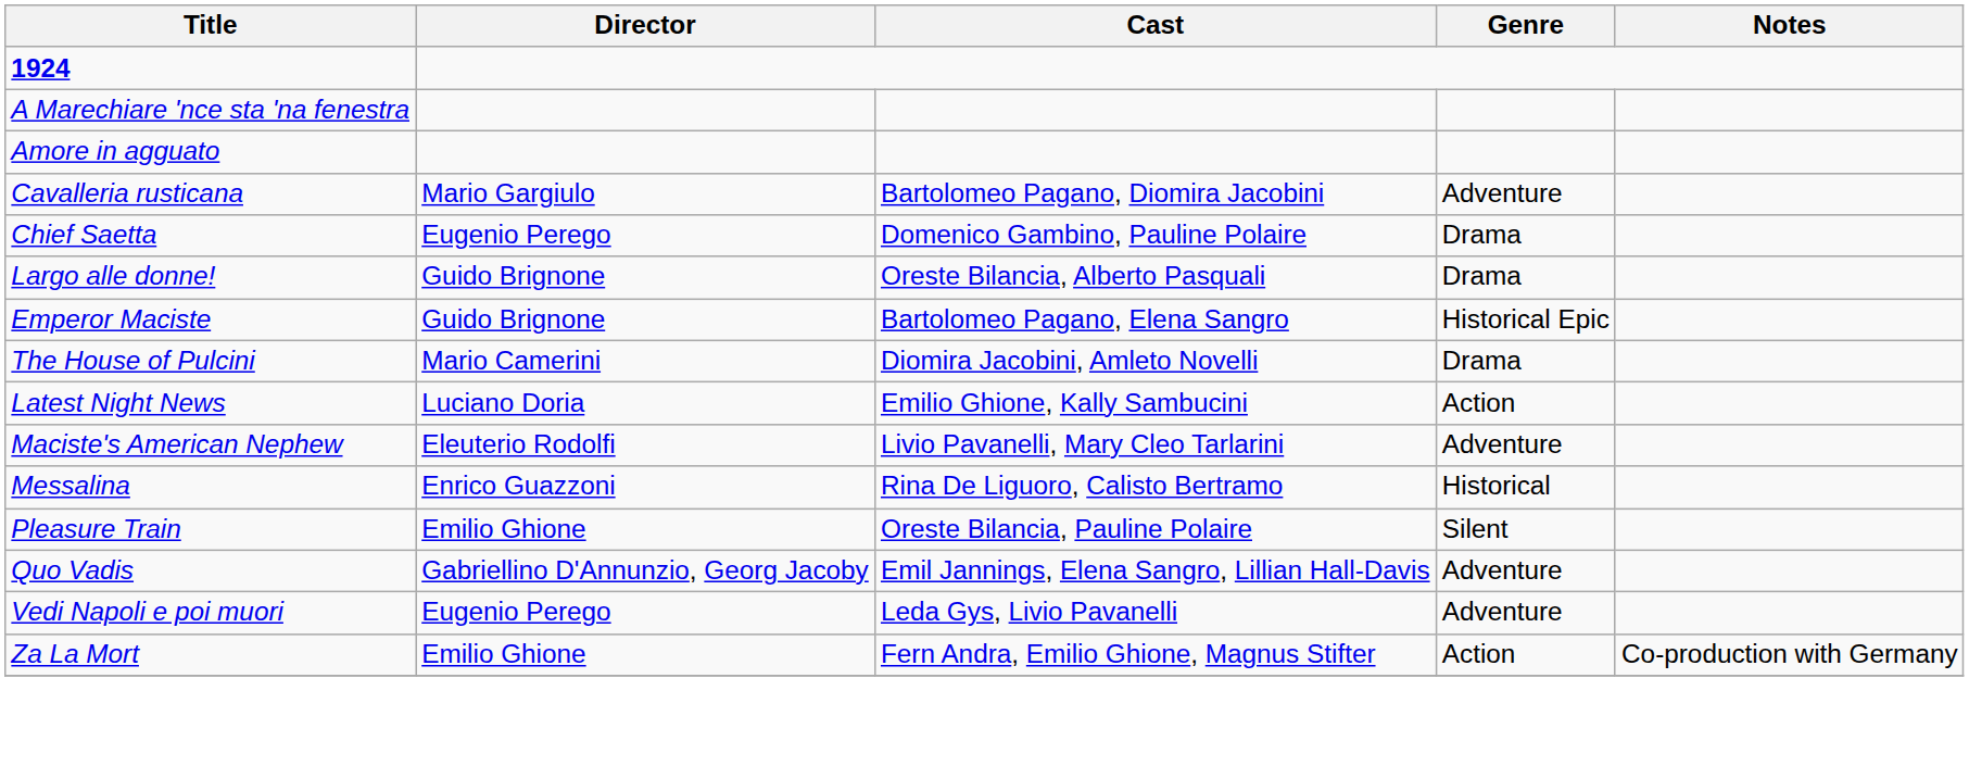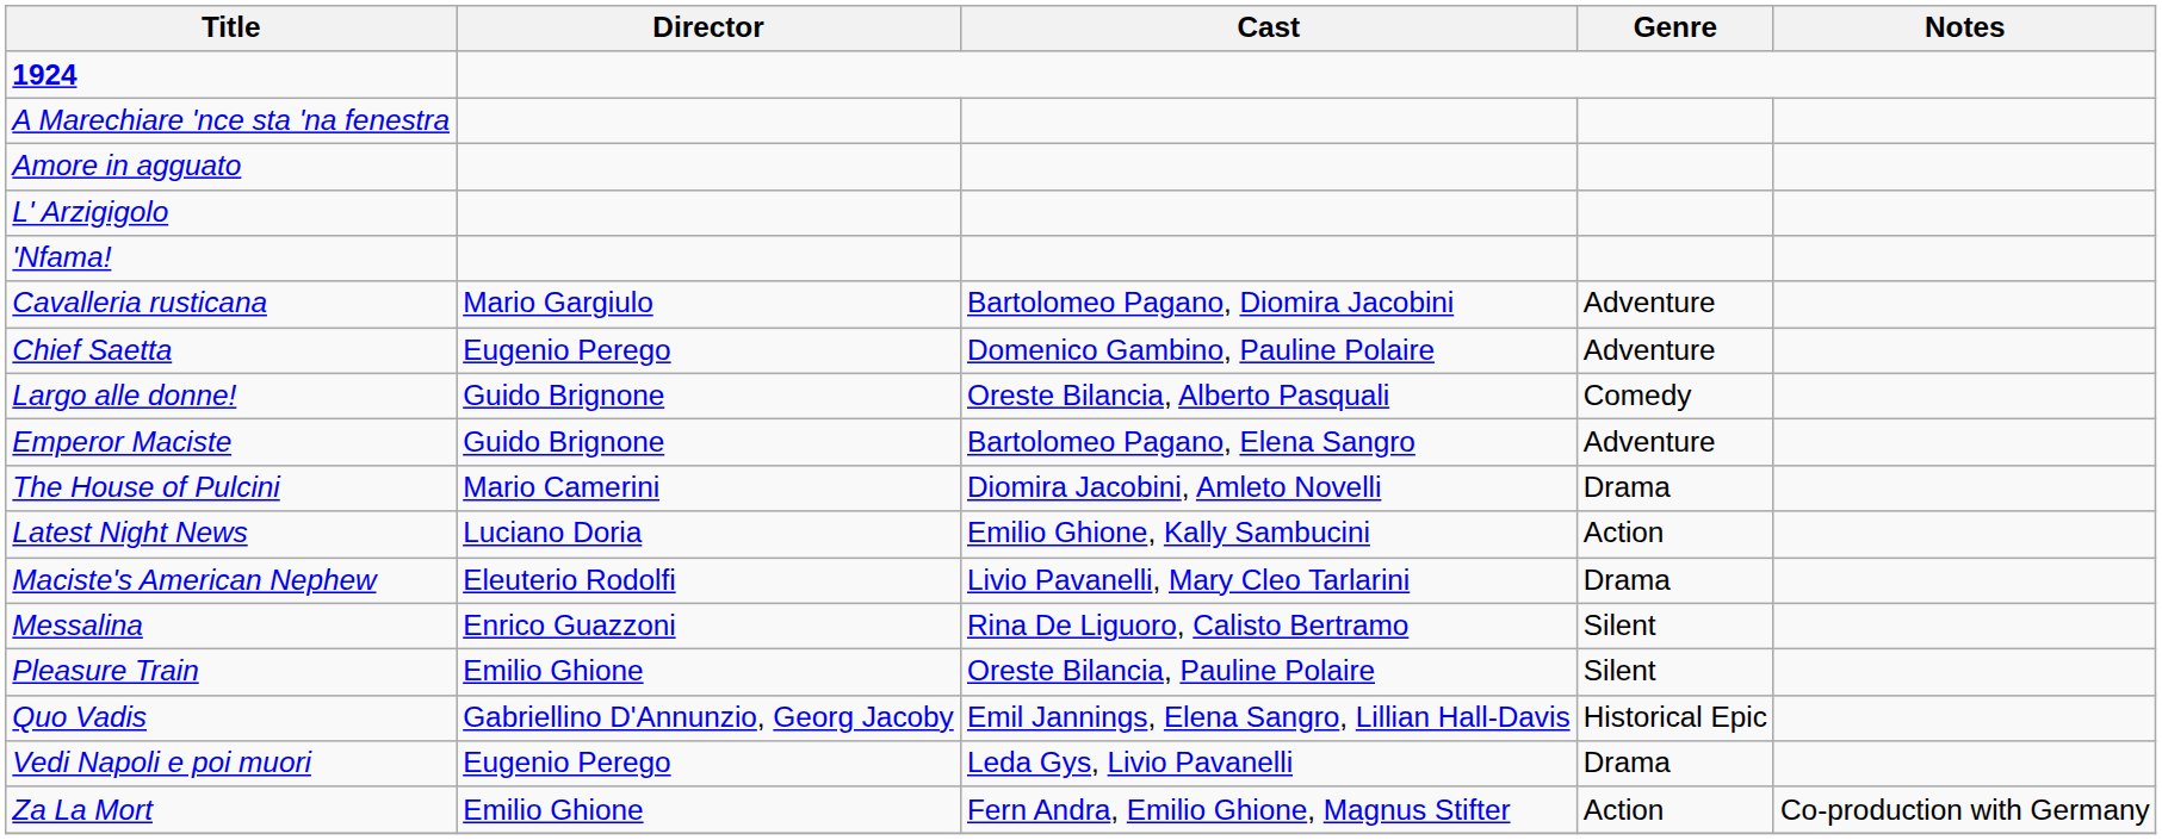 <table class="wikitable">
 <tr>
 <th>Title</th>
 <th>Director</th>
 <th>Cast</th>
 <th>Genre</th>
 <th>Notes</th>
 </tr>
 <tr>
 <td><strong><a href='#'>1924</a></strong></td>
 </tr>
 <tr>
 <td><em><a href='#'>A Marechiare 'nce sta 'na fenestra</a></em></td>
 <td></td>
 <td></td>
 <td></td>
 <td></td>
 </tr>
 <tr>
 <td><em><a href='#'>Amore in agguato</a></em></td>
 <td></td>
 <td></td>
 <td></td>
 <td></td>
 </tr>
 <tr>
+<td><em><a href='#'>L' Arzigigolo</a></em></td>
+<td></td>
+<td></td>
+<td></td>
+<td></td>
+</tr>
+<tr>
+<td><em><a href='#'>'Nfama!</a></em></td>
+<td></td>
+<td></td>
+<td></td>
+<td></td>
+</tr>
+<tr>
 <td><em><a href='#'>Cavalleria rusticana</a></em></td>
 <td><a href='#'>Mario Gargiulo</a></td>
 <td><a href='#'>Bartolomeo Pagano</a>, <a href='#'>Diomira Jacobini</a></td>
 <td>Adventure</td>
 <td></td>
 </tr>
 <tr>
 <td><em><a href='#'>Chief Saetta</a></em></td>
 <td><a href='#'>Eugenio Perego</a></td>
 <td><a href='#'>Domenico Gambino</a>, <a href='#'>Pauline Polaire</a></td>
-<td>Drama</td>
+<td>Adventure</td>
 <td></td>
 </tr>
 <tr>
 <td><em><a href='#'>Largo alle donne!</a></em></td>
 <td><a href='#'>Guido Brignone</a></td>
 <td><a href='#'>Oreste Bilancia</a>, <a href='#'>Alberto Pasquali</a></td>
-<td>Drama</td>
+<td>Comedy</td>
 <td></td>
 </tr>
 <tr>
 <td><em><a href='#'>Emperor Maciste</a></em></td>
 <td><a href='#'>Guido Brignone</a></td>
 <td><a href='#'>Bartolomeo Pagano</a>, <a href='#'>Elena Sangro</a></td>
-<td>Historical Epic</td>
+<td>Adventure</td>
 <td></td>
 </tr>
 <tr>
 <td><em><a href='#'>The House of Pulcini</a></em></td>
 <td><a href='#'>Mario Camerini</a></td>
 <td><a href='#'>Diomira Jacobini</a>, <a href='#'>Amleto Novelli</a></td>
 <td>Drama</td>
 <td></td>
 </tr>
 <tr>
 <td><em><a href='#'>Latest Night News</a></em></td>
 <td><a href='#'>Luciano Doria</a></td>
 <td><a href='#'>Emilio Ghione</a>, <a href='#'>Kally Sambucini</a></td>
 <td>Action</td>
 <td></td>
 </tr>
 <tr>
 <td><em><a href='#'>Maciste's American Nephew</a></em></td>
 <td><a href='#'>Eleuterio Rodolfi</a></td>
 <td><a href='#'>Livio Pavanelli</a>, <a href='#'>Mary Cleo Tarlarini</a></td>
-<td>Adventure</td>
+<td>Drama</td>
 <td></td>
 </tr>
 <tr>
 <td><em><a href='#'>Messalina</a></em></td>
 <td><a href='#'>Enrico Guazzoni</a></td>
 <td><a href='#'>Rina De Liguoro</a>, <a href='#'>Calisto Bertramo</a></td>
-<td>Historical</td>
+<td>Silent</td>
 <td></td>
 </tr>
 <tr>
 <td><em><a href='#'>Pleasure Train</a></em></td>
 <td><a href='#'>Emilio Ghione</a></td>
 <td><a href='#'>Oreste Bilancia</a>, <a href='#'>Pauline Polaire</a></td>
 <td>Silent</td>
 <td></td>
 </tr>
 <tr>
 <td><em><a href='#'>Quo Vadis</a></em></td>
 <td><a href='#'>Gabriellino D'Annunzio</a>, <a href='#'>Georg Jacoby</a></td>
 <td><a href='#'>Emil Jannings</a>, <a href='#'>Elena Sangro</a>, <a href='#'>Lillian Hall-Davis</a></td>
-<td>Adventure</td>
+<td>Historical Epic</td>
 <td></td>
 </tr>
 <tr>
 <td><em><a href='#'>Vedi Napoli e poi muori</a></em></td>
 <td><a href='#'>Eugenio Perego</a></td>
 <td><a href='#'>Leda Gys</a>, <a href='#'>Livio Pavanelli</a></td>
-<td>Adventure</td>
+<td>Drama</td>
 <td></td>
 </tr>
 <tr>
 <td><em><a href='#'>Za La Mort</a></em></td>
 <td><a href='#'>Emilio Ghione</a></td>
 <td><a href='#'>Fern Andra</a>, <a href='#'>Emilio Ghione</a>, <a href='#'>Magnus Stifter</a></td>
 <td>Action</td>
 <td>Co-production with Germany</td>
 </tr>
 <tr>
 </tr>
 </table>
